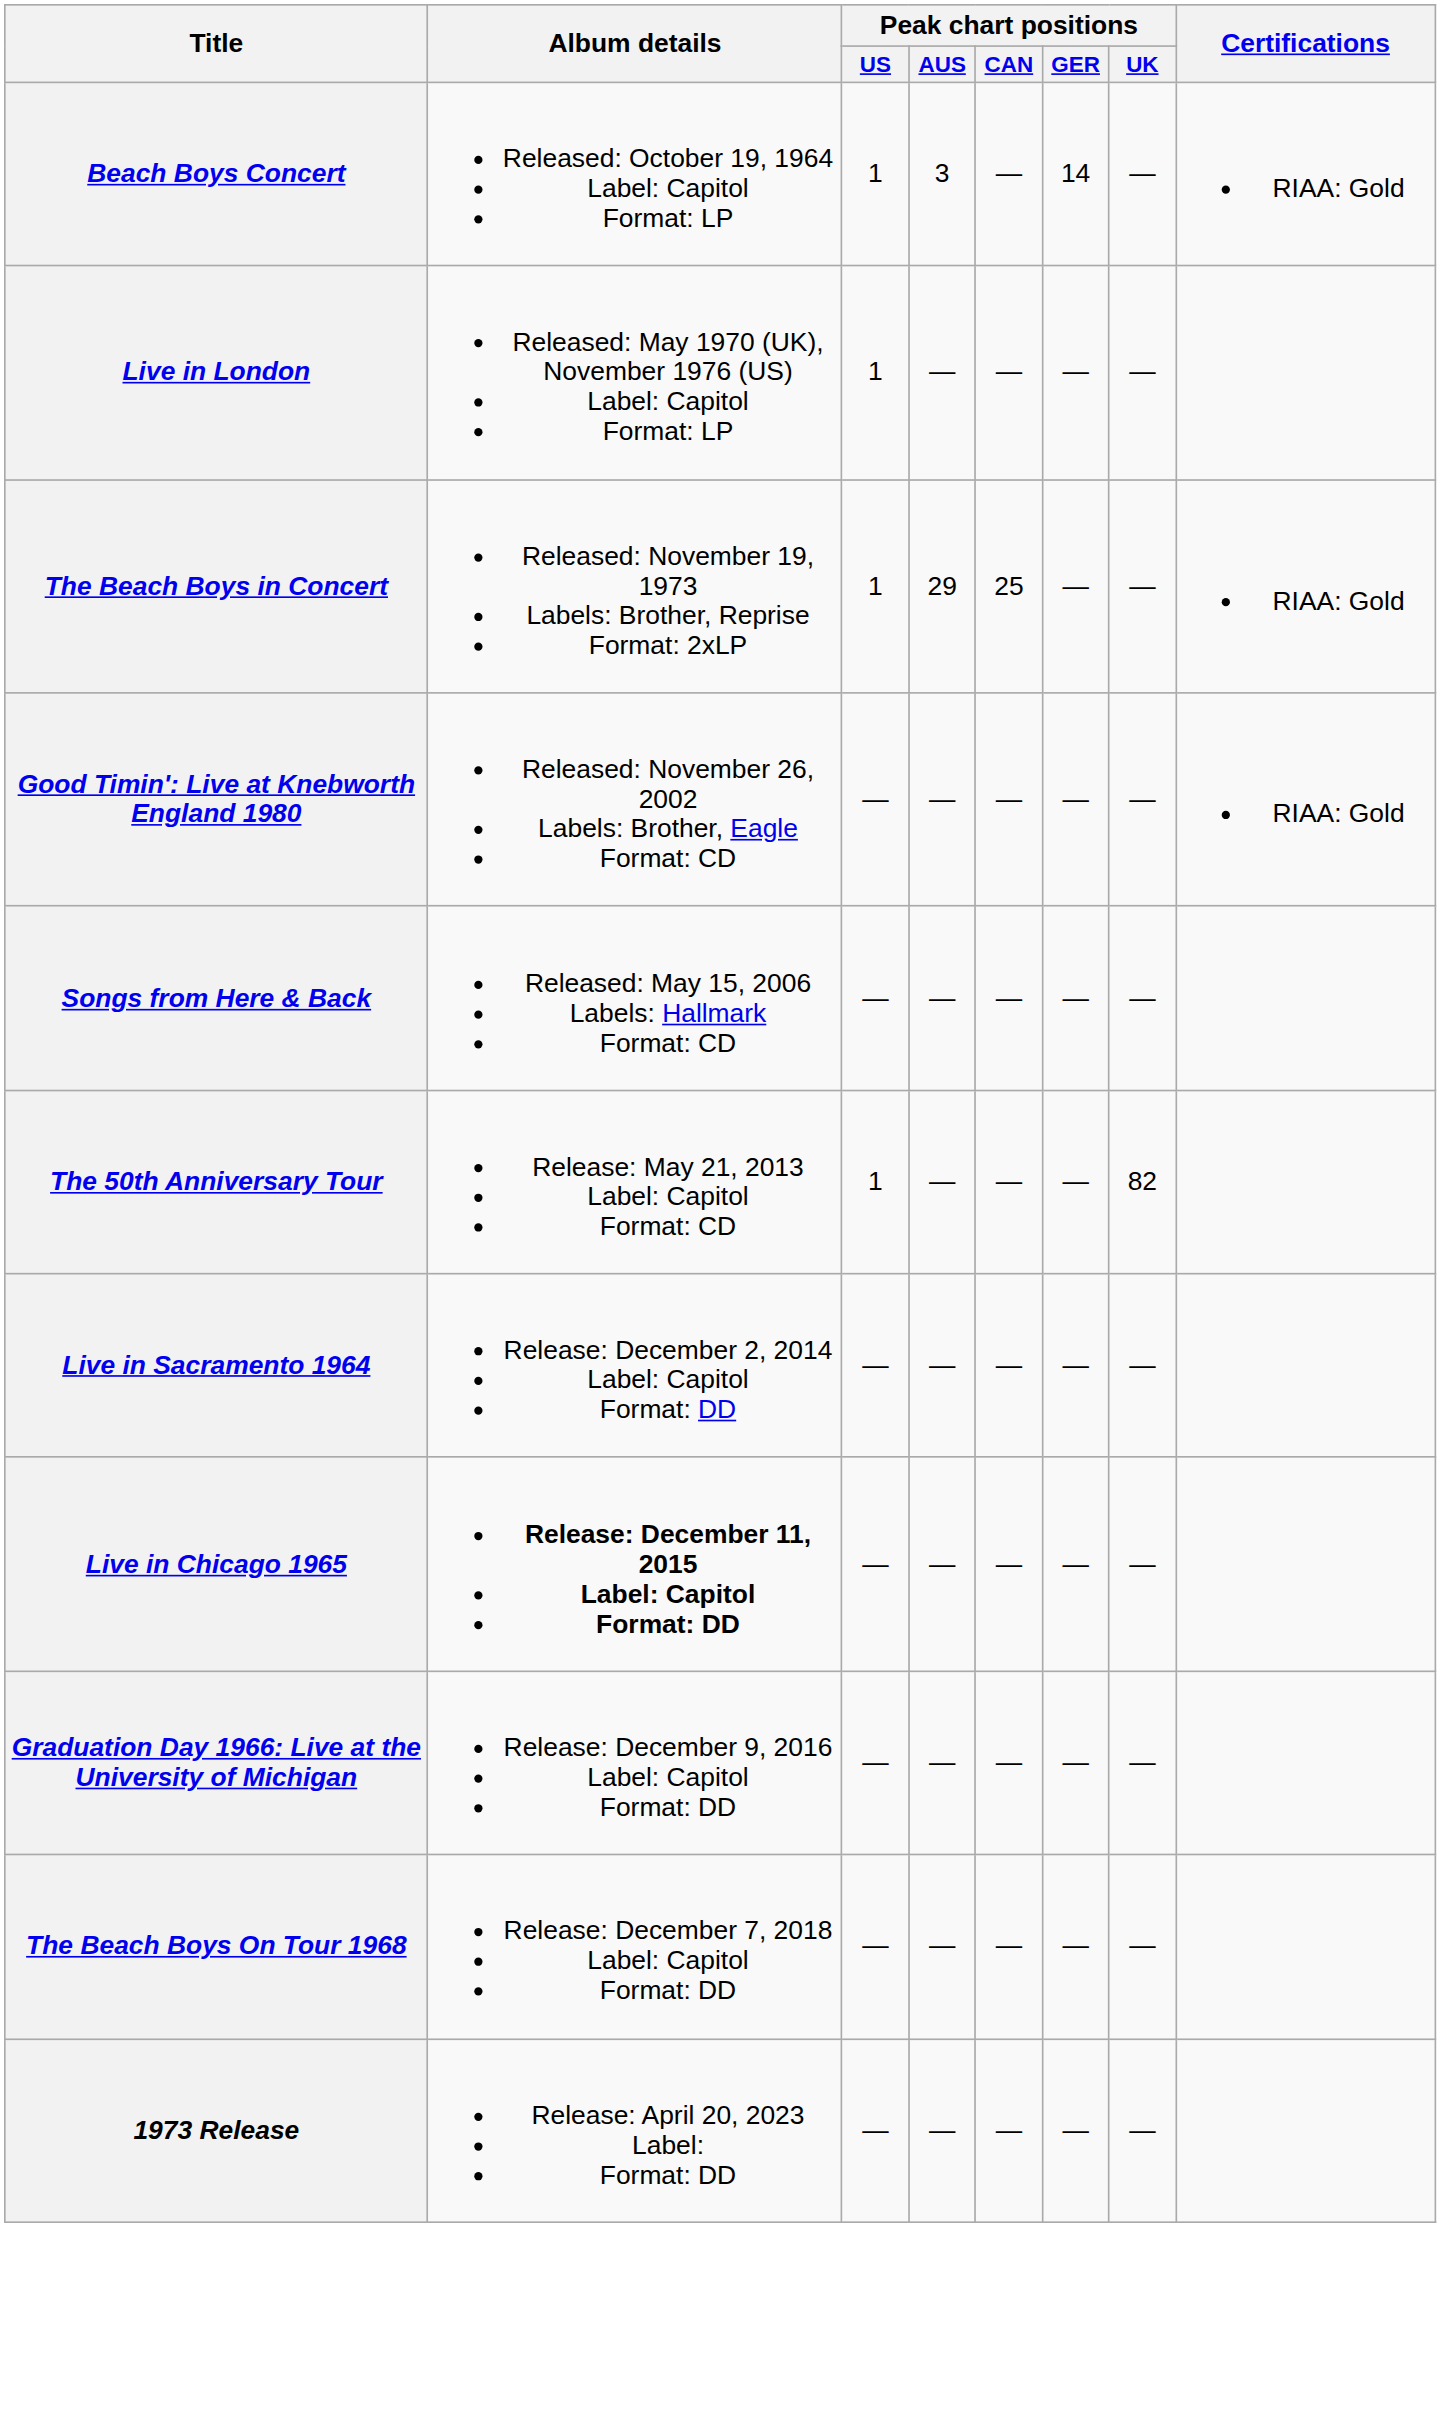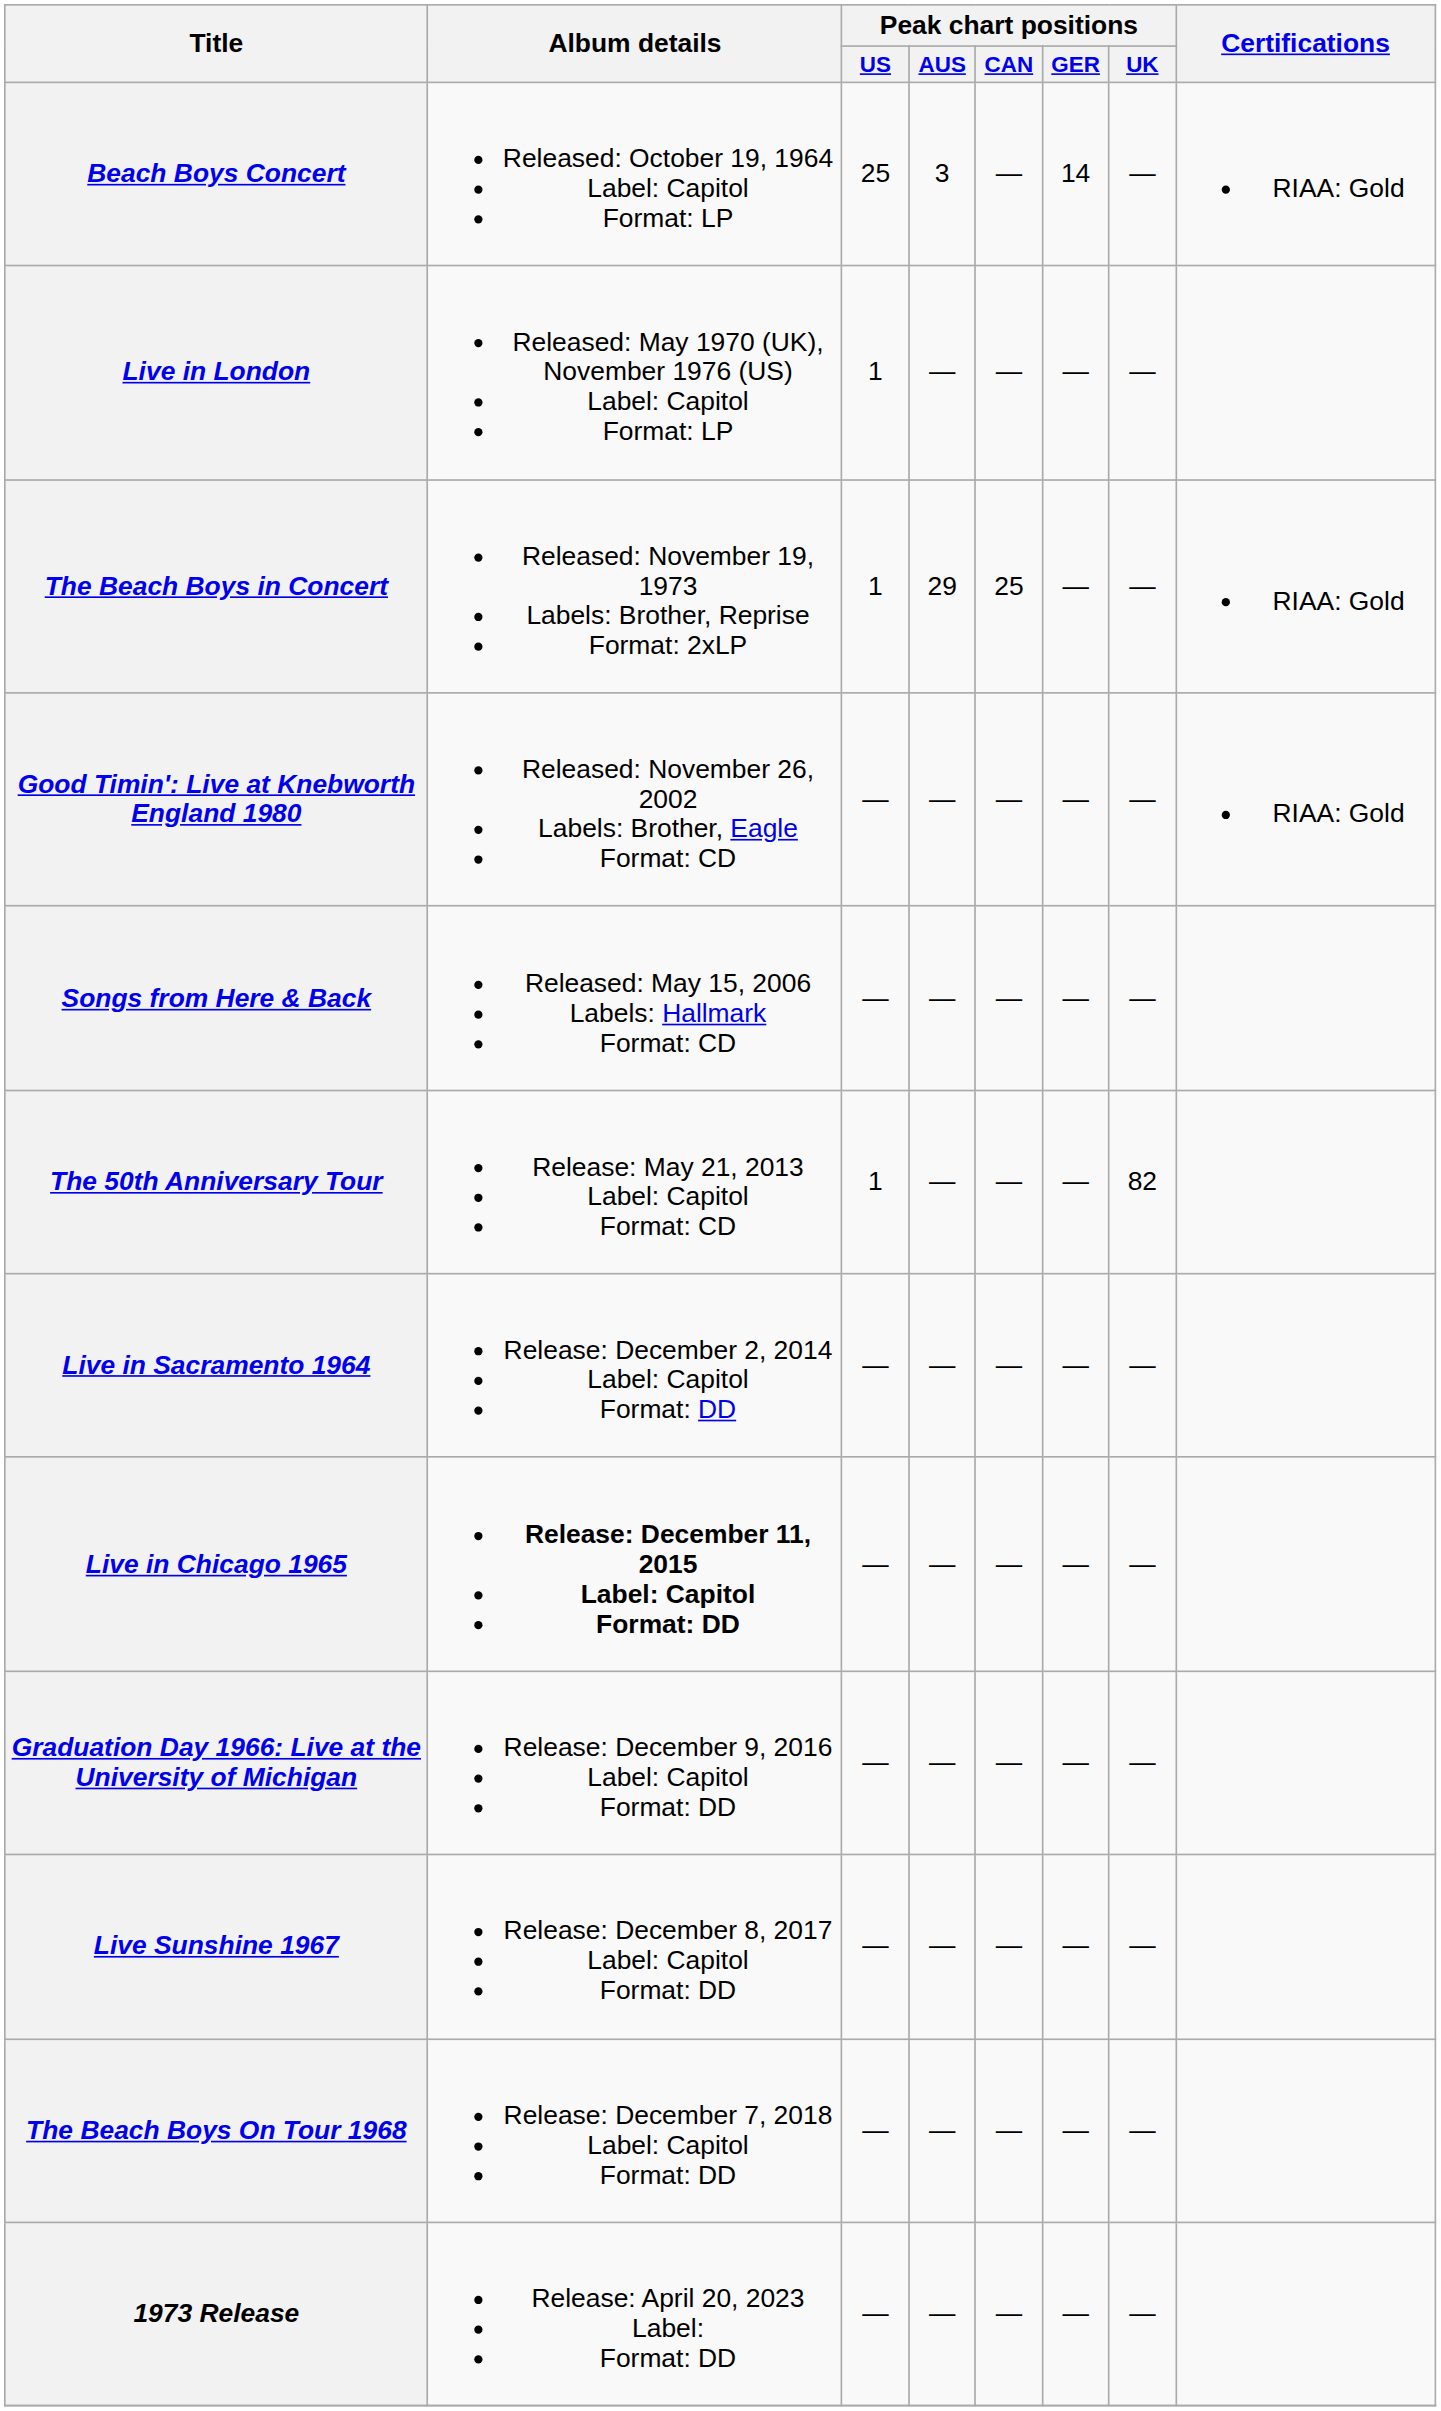 <table class="wikitable plainrowheaders" style="text-align:center;">
 <tr>
 <th scope="col" rowspan="2">Title</th>
 <th scope="col" rowspan="2">Album details</th>
 <th colspan="5" scope="col">Peak chart positions</th>
 <th rowspan="2" style="width:150px;"><a href='#'>Certifications</a></th>
 </tr>
 <tr>
 <th scope=col style="width:2.5em;font-size:85%"><a href='#'>US</a><br></th>
 <th scope=col style="width:2.5em;font-size:85%"><a href='#'>AUS</a><br></th>
 <th scope=col style="width:2.5em;font-size:85%"><a href='#'>CAN</a><br></th>
 <th scope=col style="width:2.5em;font-size:85%"><a href='#'>GER</a><br></th>
 <th scope=col style="width:2.5em;font-size:85%"><a href='#'>UK</a><br></th>
 </tr>
 <tr>
 <th scope="row"><em><a href='#'>Beach Boys Concert</a></em></th>
 <td><br><ul><li>Released: October 19, 1964</li><li>Label: Capitol</li><li>Format: LP</li></ul></td>
-<td>1</td>
+<td>25</td>
 <td>3</td>
 <td>—</td>
 <td>14</td>
 <td>—</td>
 <td><br><ul><li>RIAA: Gold</li></ul></td>
 </tr>
 <tr>
 <th scope="row"><em><a href='#'>Live in London</a></em></th>
 <td><br><ul><li>Released: May 1970 (UK), November 1976 (US)</li><li>Label: Capitol</li><li>Format: LP</li></ul></td>
 <td>1</td>
 <td>—</td>
 <td>—</td>
 <td>—</td>
 <td>—</td>
 <td></td>
 </tr>
 <tr>
 <th scope="row"><em><a href='#'>The Beach Boys in Concert</a></em></th>
 <td><br><ul><li>Released: November 19, 1973</li><li>Labels: Brother, Reprise</li><li>Format: 2xLP</li></ul></td>
 <td>1</td>
 <td>29</td>
 <td>25</td>
 <td>—</td>
 <td>—</td>
 <td><br><ul><li>RIAA: Gold</li></ul></td>
 </tr>
 <tr>
 <th scope="row"><em><a href='#'>Good Timin': Live at Knebworth England 1980</a></em></th>
 <td><br><ul><li>Released: November 26, 2002</li><li>Labels: Brother, <a href='#'>Eagle</a></li><li>Format: CD</li></ul></td>
 <td>—</td>
 <td>—</td>
 <td>—</td>
 <td>—</td>
 <td>—</td>
 <td><br><ul><li>RIAA: Gold</li></ul></td>
 </tr>
 <tr>
 <th scope="row"><em><a href='#'>Songs from Here & Back</a></em></th>
 <td><br><ul><li>Released: May 15, 2006</li><li>Labels: <a href='#'>Hallmark</a></li><li>Format: CD</li></ul></td>
 <td>—</td>
 <td>—</td>
 <td>—</td>
 <td>—</td>
 <td>—</td>
 <td></td>
 </tr>
 <tr>
 <th scope="row"><em><a href='#'>The 50th Anniversary Tour</a></em></th>
 <td><br><ul><li>Release: May 21, 2013</li><li>Label: Capitol</li><li>Format: CD</li></ul></td>
 <td>1</td>
 <td>—</td>
 <td>—</td>
 <td>—</td>
 <td>82</td>
 <td></td>
 </tr>
 <tr>
 <th scope="row"><em><a href='#'>Live in Sacramento 1964</a></em></th>
 <td><br><ul><li>Release: December 2, 2014</li><li>Label: Capitol</li><li>Format: <a href='#'>DD</a></li></ul></td>
 <td>—</td>
 <td>—</td>
 <td>—</td>
 <td>—</td>
 <td>—</td>
 <td></td>
 </tr>
 <tr>
 <th scope="row"><em><a href='#'>Live in Chicago 1965</a></em></th>
 <td><strong><br><ul><li>Release: December 11, 2015</li><li>Label: Capitol</li><li>Format: DD</li></ul></strong></td>
 <td>—</td>
 <td>—</td>
 <td>—</td>
 <td>—</td>
 <td>—</td>
 <td></td>
 </tr>
 <tr>
 <th scope="row"><em><a href='#'>Graduation Day 1966: Live at the University of Michigan</a></em></th>
 <td><br><ul><li>Release: December 9, 2016</li><li>Label: Capitol</li><li>Format: DD</li></ul></td>
 <td>—</td>
 <td>—</td>
 <td>—</td>
 <td>—</td>
 <td>—</td>
 <td></td>
 </tr>
 <tr>
+<th scope="row"><em><a href='#'>Live Sunshine 1967</a></em></th>
+<td><br><ul><li>Release: December 8, 2017</li><li>Label: Capitol</li><li>Format: DD</li></ul></td>
+<td>—</td>
+<td>—</td>
+<td>—</td>
+<td>—</td>
+<td>—</td>
+<td></td>
+</tr>
+<tr>
 <th scope="row"><em><a href='#'>The Beach Boys On Tour 1968</a></em></th>
 <td><br><ul><li>Release: December 7, 2018</li><li>Label: Capitol</li><li>Format: DD</li></ul></td>
 <td>—</td>
 <td>—</td>
 <td>—</td>
 <td>—</td>
 <td>—</td>
 <td></td>
 </tr>
 <tr>
 <th scope="row"><em>1973 Release</em></th>
 <td><br><ul><li>Release: April 20, 2023</li><li>Label:</li><li>Format: DD</li></ul></td>
 <td>—</td>
 <td>—</td>
 <td>—</td>
 <td>—</td>
 <td>—</td>
 <td></td>
 </tr>
 <tr>
 </tr>
 </table>
